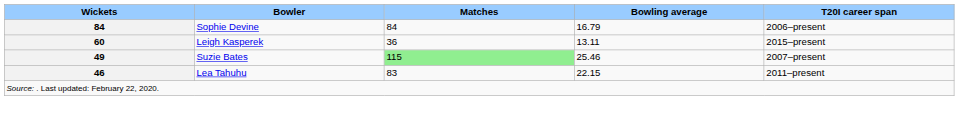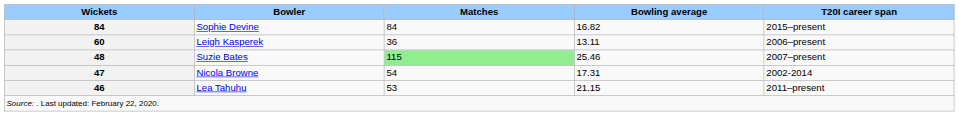 <table style="width:100%;" class="wikitable">
 <tr>
 <th scope="col" style="background:#9cf; width:20%;">Wickets</th>
 <th scope="col" style="background:#9cf; width:20%;">Bowler</th>
 <th scope="col" style="background:#9cf; width:20%;">Matches</th>
 <th scope="col" style="background:#9cf; width:20%;">Bowling average</th>
 <th scope="col" style="background:#9cf; width:20%;">T20I career span</th>
 </tr>
 <tr>
 <th scope="row">84</th>
 <td><a href='#'>Sophie Devine</a></td>
 <td>84</td>
-<td>16.79</td>
-<td>2006–present</td>
+<td>16.82</td>
+<td>2015–present</td>
 </tr>
 <tr>
 <th scope="row">60</th>
 <td><a href='#'>Leigh Kasperek</a></td>
 <td>36</td>
 <td>13.11</td>
-<td>2015–present</td>
+<td>2006–present</td>
 </tr>
 <tr>
-<th scope="row">49</th>
+<th scope="row">48</th>
 <td><a href='#'>Suzie Bates</a></td>
 <td style="background: lightgreen;">115</td>
 <td>25.46</td>
 <td>2007–present</td>
 </tr>
 <tr>
+<th scope="row">47</th>
+<td><a href='#'>Nicola Browne</a></td>
+<td>54</td>
+<td>17.31</td>
+<td>2002-2014</td>
+</tr>
+<tr>
 <th scope="row">46</th>
 <td><a href='#'>Lea Tahuhu</a></td>
-<td>83</td>
-<td>22.15</td>
+<td>53</td>
+<td>21.15</td>
 <td>2011–present</td>
 </tr>
 <tr>
 <td colspan="5"><small><em>Source: </em>. Last updated: February 22, 2020.</small></td>
 </tr>
 </table>
